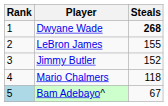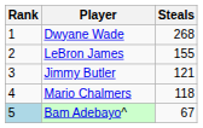 <table class="wikitable">
 <tr>
 <th scope="col">Rank</th>
 <th scope="col" width="140px">Player</th>
 <th scope="col">Steals</th>
 </tr>
 <tr>
 <td>1</td>
 <td><a href='#'>Dwyane Wade</a></td>
-<td align="right"><strong>268</strong></td>
+<td align="right">268</td>
 </tr>
 <tr>
 <td>2</td>
 <td><a href='#'>LeBron James</a></td>
 <td align="right">155</td>
 </tr>
 <tr>
 <td>3</td>
 <td><a href='#'>Jimmy Butler</a></td>
-<td align="right">152</td>
+<td align="right">121</td>
 </tr>
 <tr>
 <td>4</td>
 <td><a href='#'>Mario Chalmers</a></td>
 <td align="right">118</td>
 </tr>
 <tr>
 <td style="background: lightblue;">5</td>
 <td style="background-color:#CCFFCC"><a href='#'>Bam Adebayo</a>^</td>
 <td align="right">67</td>
 </tr>
 </table>
